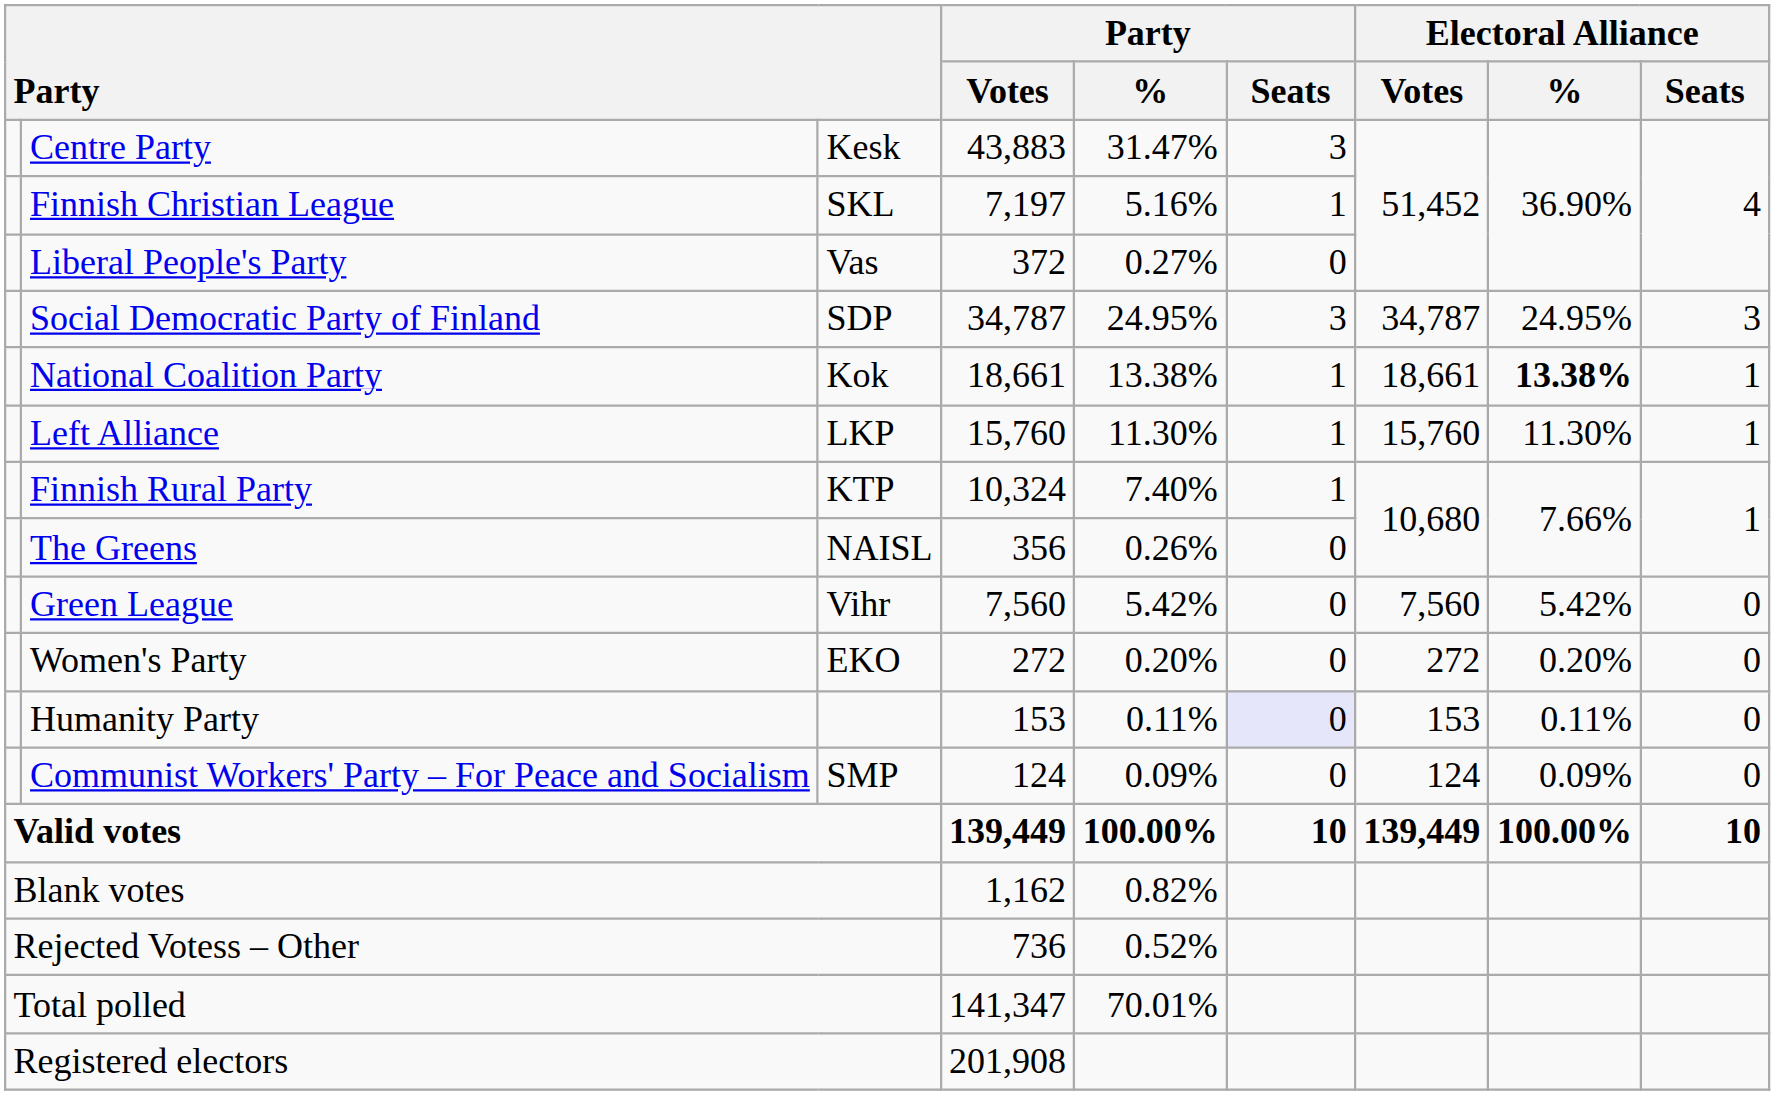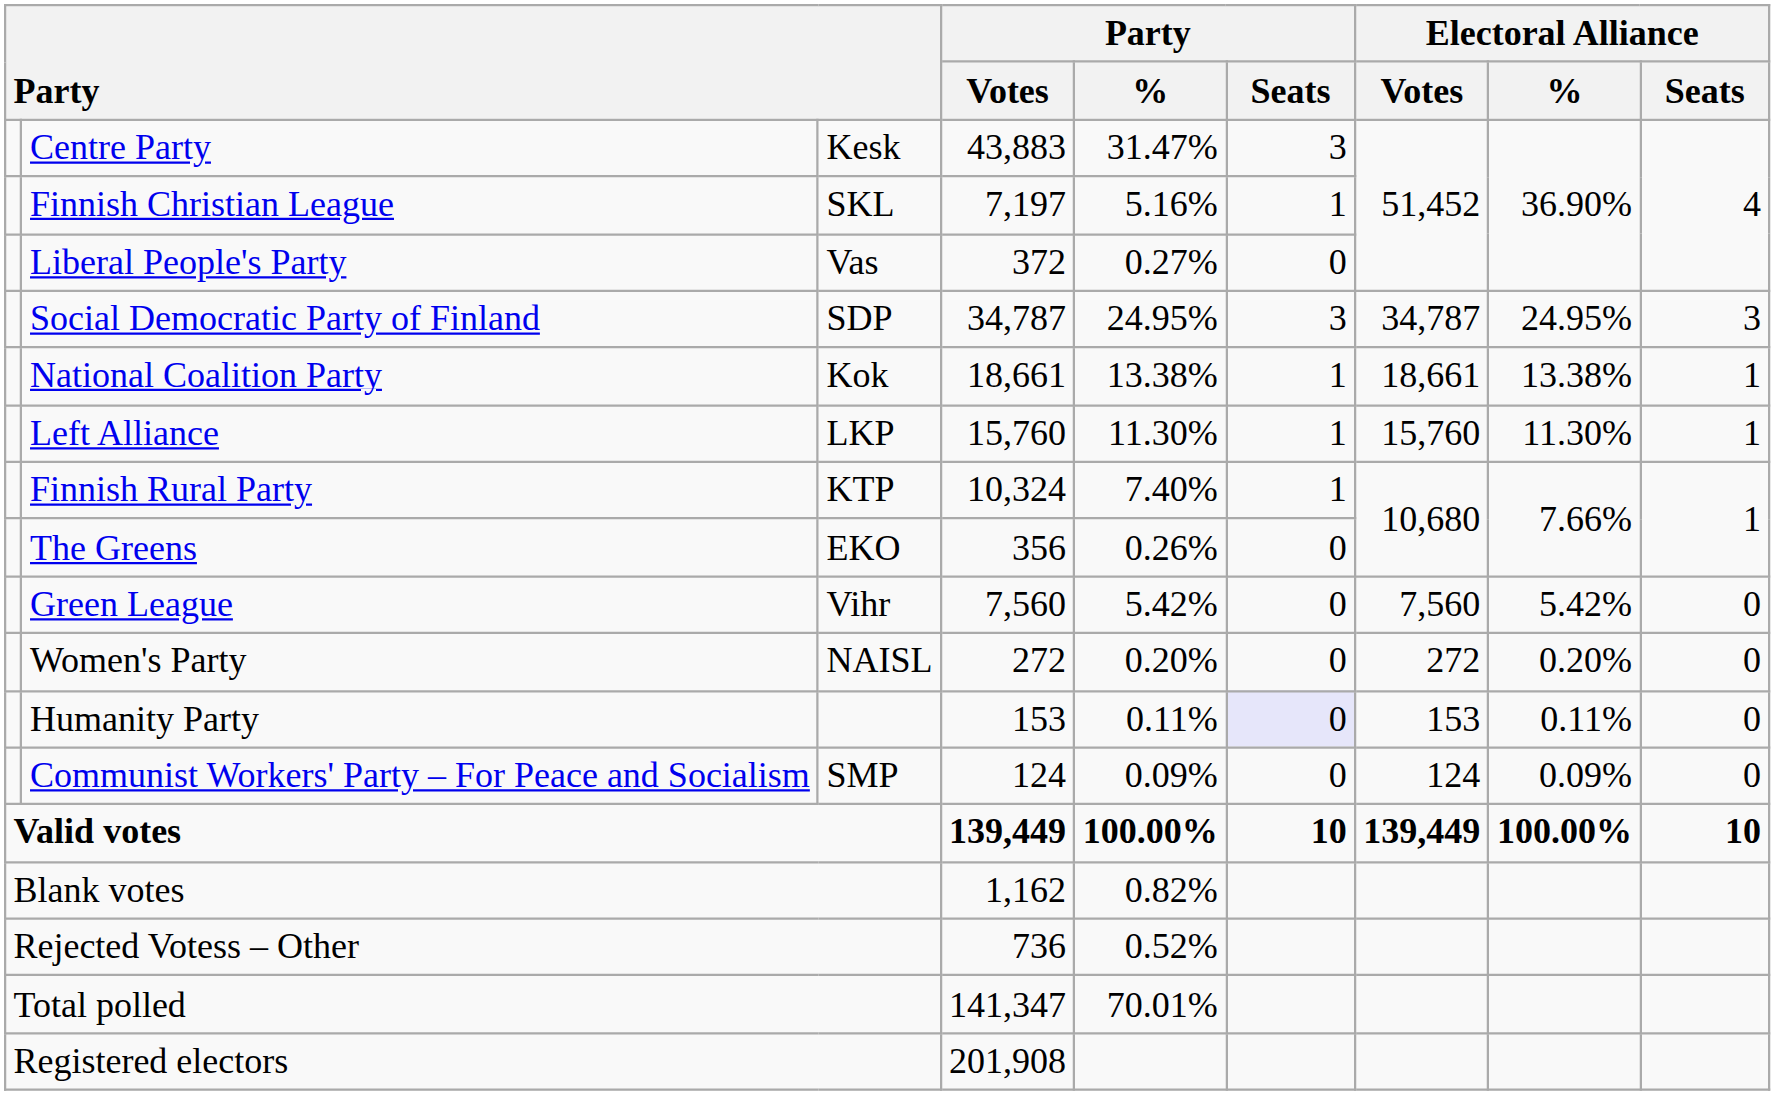 <table class="wikitable" border="1" style="text-align:right;">
 <tr>
 <th style="text-align:left;" valign=bottom rowspan=2 colspan=3>Party</th>
 <th colspan=3>Party</th>
 <th colspan=3>Electoral Alliance</th>
 </tr>
 <tr>
 <th align=center valign=bottom width="50">Votes</th>
 <th align=center valign=bottom width="50">%</th>
 <th align=center valign=bottom width="50">Seats</th>
 <th align=center valign=bottom width="50">Votes</th>
 <th align=center valign=bottom width="50">%</th>
 <th align=center valign=bottom width="50">Seats</th>
 </tr>
 <tr>
 <td></td>
 <td align=left><a href='#'>Centre Party</a></td>
 <td align=left>Kesk</td>
 <td>43,883</td>
 <td>31.47%</td>
 <td>3</td>
 <td rowspan=3>51,452</td>
 <td rowspan=3>36.90%</td>
 <td rowspan=3>4</td>
 </tr>
 <tr>
 <td></td>
 <td align=left><a href='#'>Finnish Christian League</a></td>
 <td align=left>SKL</td>
 <td>7,197</td>
 <td>5.16%</td>
 <td>1</td>
 </tr>
 <tr>
 <td></td>
 <td align=left><a href='#'>Liberal People's Party</a></td>
 <td align=left>Vas</td>
 <td>372</td>
 <td>0.27%</td>
 <td>0</td>
 </tr>
 <tr>
 <td></td>
 <td align=left style="white-space: nowrap;"><a href='#'>Social Democratic Party of Finland</a></td>
 <td align=left>SDP</td>
 <td>34,787</td>
 <td>24.95%</td>
 <td>3</td>
 <td>34,787</td>
 <td>24.95%</td>
 <td>3</td>
 </tr>
 <tr>
 <td></td>
 <td align=left><a href='#'>National Coalition Party</a></td>
 <td align=left>Kok</td>
 <td>18,661</td>
 <td>13.38%</td>
 <td>1</td>
 <td>18,661</td>
-<td><strong>13.38%</strong></td>
+<td>13.38%</td>
 <td>1</td>
 </tr>
 <tr>
 <td></td>
 <td align=left><a href='#'>Left Alliance</a></td>
 <td align=left>LKP</td>
 <td>15,760</td>
 <td>11.30%</td>
 <td>1</td>
 <td>15,760</td>
 <td>11.30%</td>
 <td>1</td>
 </tr>
 <tr>
 <td></td>
 <td align=left><a href='#'>Finnish Rural Party</a></td>
 <td align=left>KTP</td>
 <td>10,324</td>
 <td>7.40%</td>
 <td>1</td>
 <td rowspan=2>10,680</td>
 <td rowspan=2>7.66%</td>
 <td rowspan=2>1</td>
 </tr>
 <tr>
 <td></td>
 <td align=left><a href='#'>The Greens</a></td>
-<td align=left>NAISL</td>
+<td align=left>EKO</td>
 <td>356</td>
 <td>0.26%</td>
 <td>0</td>
 </tr>
 <tr>
 <td></td>
 <td align=left><a href='#'>Green League</a></td>
 <td align=left>Vihr</td>
 <td>7,560</td>
 <td>5.42%</td>
 <td>0</td>
 <td>7,560</td>
 <td>5.42%</td>
 <td>0</td>
 </tr>
 <tr>
 <td></td>
 <td align=left>Women's Party</td>
-<td align=left>EKO</td>
+<td align=left>NAISL</td>
 <td>272</td>
 <td>0.20%</td>
 <td>0</td>
 <td>272</td>
 <td>0.20%</td>
 <td>0</td>
 </tr>
 <tr>
 <td></td>
 <td align=left>Humanity Party</td>
 <td align=left></td>
 <td>153</td>
 <td>0.11%</td>
 <td style="background: lavender;">0</td>
 <td>153</td>
 <td>0.11%</td>
 <td>0</td>
 </tr>
 <tr>
 <td></td>
 <td align=left><a href='#'>Communist Workers' Party – For Peace and Socialism</a></td>
 <td align=left>SMP</td>
 <td>124</td>
 <td>0.09%</td>
 <td>0</td>
 <td>124</td>
 <td>0.09%</td>
 <td>0</td>
 </tr>
 <tr style="font-weight:bold">
 <td align=left colspan=3>Valid votes</td>
 <td>139,449</td>
 <td>100.00%</td>
 <td>10</td>
 <td>139,449</td>
 <td>100.00%</td>
 <td>10</td>
 </tr>
 <tr>
 <td align=left colspan=3>Blank votes</td>
 <td>1,162</td>
 <td>0.82%</td>
 <td></td>
 <td></td>
 <td></td>
 <td></td>
 </tr>
 <tr>
 <td align=left colspan=3>Rejected Votess – Other</td>
 <td>736</td>
 <td>0.52%</td>
 <td></td>
 <td></td>
 <td></td>
 <td></td>
 </tr>
 <tr>
 <td align=left colspan=3>Total polled</td>
 <td>141,347</td>
 <td>70.01%</td>
 <td></td>
 <td></td>
 <td></td>
 <td></td>
 </tr>
 <tr>
 <td align=left colspan=3>Registered electors</td>
 <td>201,908</td>
 <td></td>
 <td></td>
 <td></td>
 <td></td>
 <td></td>
 </tr>
 </table>
